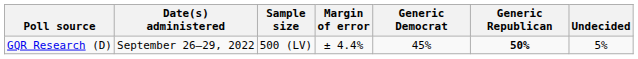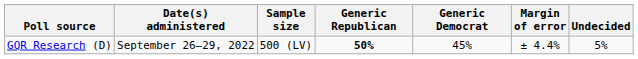 <table class="wikitable" style="font-size:90%;text-align:center;">
 <tr valign=bottom>
 <th>Poll source</th>
 <th>Date(s)<br>administered</th>
 <th>Sample<br>size</th>
+<th style="width:100px;">Generic<br>Republican</th>
+<th style="width:100px;">Generic<br>Democrat</th>
 <th>Margin<br>of error</th>
-<th style="width:100px;">Generic<br>Democrat</th>
-<th style="width:100px;">Generic<br>Republican</th>
 <th>Undecided</th>
 </tr>
 <tr>
 <td style="text-align:left;"><a href='#'>GQR Research</a> (D)</td>
 <td>September 26–29, 2022</td>
 <td>500 (LV)</td>
+<td><strong>50%</strong></td>
+<td>45%</td>
 <td>± 4.4%</td>
-<td>45%</td>
-<td><strong>50%</strong></td>
 <td>5%</td>
 </tr>
 </table>
